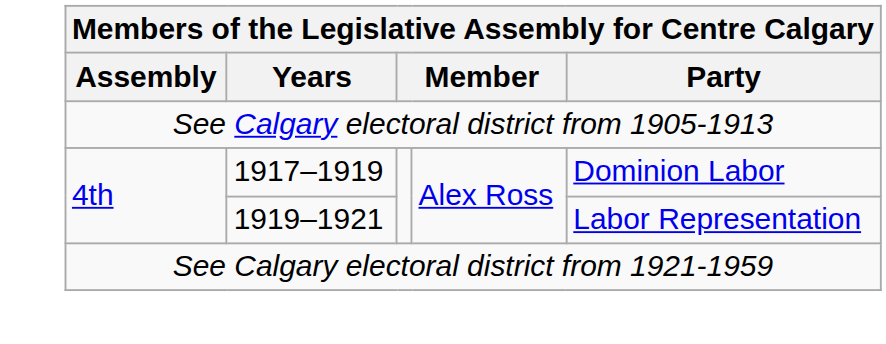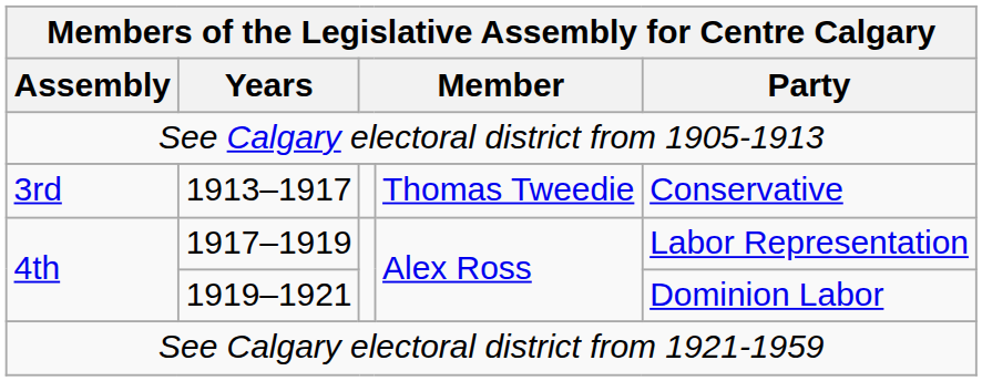 <table class="wikitable" align=right>
 <tr>
 <th colspan=5>Members of the Legislative Assembly for Centre Calgary</th>
 </tr>
 <tr>
 <th>Assembly</th>
 <th>Years</th>
 <th colspan="2">Member</th>
 <th>Party</th>
 </tr>
 <tr>
 <td align="center" colspan=5><em>See <a href='#'>Calgary</a> electoral district from 1905-1913</em></td>
 </tr>
 <tr>
+<td><a href='#'>3rd</a></td>
+<td>1913–1917</td>
+<td></td>
+<td><a href='#'>Thomas Tweedie</a></td>
+<td><a href='#'>Conservative</a></td>
+</tr>
+<tr>
 <td rowspan=2><a href='#'>4th</a></td>
 <td>1917–1919</td>
 <td rowspan=2 ></td>
 <td rowspan=2><a href='#'>Alex Ross</a></td>
-<td><a href='#'>Dominion Labor</a></td>
+<td><a href='#'>Labor Representation</a></td>
 </tr>
 <tr>
 <td>1919–1921</td>
-<td><a href='#'>Labor Representation</a></td>
+<td><a href='#'>Dominion Labor</a></td>
 </tr>
 <tr>
 <td align="center" colspan=5><em>See Calgary electoral district from 1921-1959</em></td>
 </tr>
 </table>
